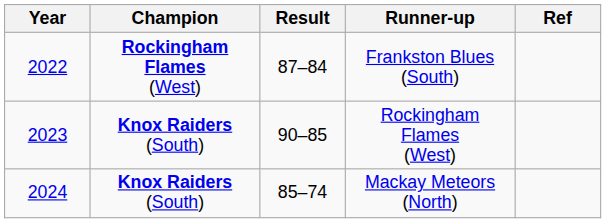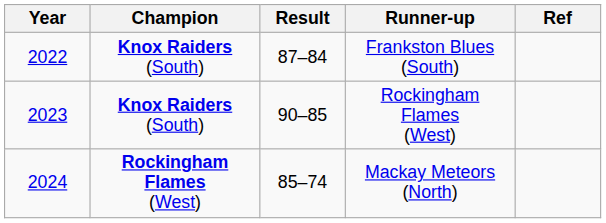 <table class="wikitable sortable" style="text-align:center">
 <tr>
 <th style="width:70px">Year</th>
 <th style="width:145px">Champion</th>
 <th style="width:70px">Result</th>
 <th style="width:145px">Runner-up</th>
 <th style="width:70px">Ref</th>
 </tr>
 <tr>
 <td align="center"><a href='#'>2022</a></td>
-<td><strong><a href='#'>Rockingham Flames</a></strong><br>(<a href='#'>West</a>)</td>
+<td><strong><a href='#'>Knox Raiders</a></strong><br>(<a href='#'>South</a>)</td>
 <td align="center">87–84</td>
 <td><a href='#'>Frankston Blues</a><br>(<a href='#'>South</a>)</td>
 <td></td>
 </tr>
 <tr>
 <td align="center"><a href='#'>2023</a></td>
 <td><strong><a href='#'>Knox Raiders</a></strong><br>(<a href='#'>South</a>)</td>
 <td align="center">90–85</td>
 <td><a href='#'>Rockingham Flames</a><br>(<a href='#'>West</a>)</td>
 <td></td>
 </tr>
 <tr>
 <td align="center"><a href='#'>2024</a></td>
-<td><strong><a href='#'>Knox Raiders</a></strong><br>(<a href='#'>South</a>)</td>
+<td><strong><a href='#'>Rockingham Flames</a></strong><br>(<a href='#'>West</a>)</td>
 <td align="center">85–74</td>
 <td><a href='#'>Mackay Meteors</a><br>(<a href='#'>North</a>)</td>
 <td></td>
 </tr>
 </table>
